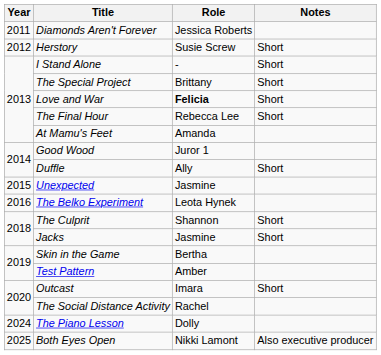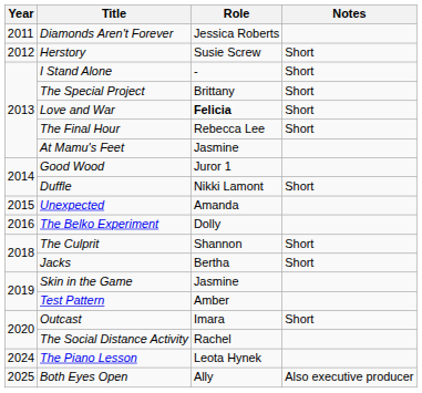 <table class="wikitable sortable">
 <tr>
 <th>Year</th>
 <th>Title</th>
 <th>Role</th>
 <th class="unsortable">Notes</th>
 </tr>
 <tr>
 <td>2011</td>
 <td><em>Diamonds Aren't Forever</em></td>
 <td>Jessica Roberts</td>
 <td></td>
 </tr>
 <tr>
 <td>2012</td>
 <td><em>Herstory</em></td>
 <td>Susie Screw</td>
 <td>Short</td>
 </tr>
 <tr>
 <td rowspan="5">2013</td>
 <td><em>I Stand Alone</em></td>
 <td>-</td>
 <td>Short</td>
 </tr>
 <tr>
 <td><em>The Special Project</em></td>
 <td>Brittany</td>
 <td>Short</td>
 </tr>
 <tr>
 <td><em>Love and War</em></td>
 <td><strong>Felicia</strong></td>
 <td>Short</td>
 </tr>
 <tr>
 <td><em>The Final Hour</em></td>
 <td>Rebecca Lee</td>
 <td>Short</td>
 </tr>
 <tr>
 <td><em>At Mamu's Feet</em></td>
-<td>Amanda</td>
+<td>Jasmine</td>
 <td></td>
 </tr>
 <tr>
 <td rowspan="2">2014</td>
 <td><em>Good Wood</em></td>
 <td>Juror 1</td>
 <td></td>
 </tr>
 <tr>
 <td><em>Duffle</em></td>
-<td>Ally</td>
+<td>Nikki Lamont</td>
 <td>Short</td>
 </tr>
 <tr>
 <td>2015</td>
 <td><em><a href='#'>Unexpected</a></em></td>
-<td>Jasmine</td>
+<td>Amanda</td>
 <td></td>
 </tr>
 <tr>
 <td>2016</td>
 <td><em><a href='#'>The Belko Experiment</a></em></td>
-<td>Leota Hynek</td>
+<td>Dolly</td>
 <td></td>
 </tr>
 <tr>
 <td rowspan="2">2018</td>
 <td><em>The Culprit</em></td>
 <td>Shannon</td>
 <td>Short</td>
 </tr>
 <tr>
 <td><em>Jacks</em></td>
-<td>Jasmine</td>
+<td>Bertha</td>
 <td>Short</td>
 </tr>
 <tr>
 <td rowspan="2">2019</td>
 <td><em>Skin in the Game</em></td>
-<td>Bertha</td>
+<td>Jasmine</td>
 <td></td>
 </tr>
 <tr>
 <td><em><a href='#'>Test Pattern</a></em></td>
 <td>Amber</td>
 <td></td>
 </tr>
 <tr>
 <td rowspan="2">2020</td>
 <td><em>Outcast</em></td>
 <td>Imara</td>
 <td>Short</td>
 </tr>
 <tr>
 <td><em>The Social Distance Activity</em></td>
 <td>Rachel</td>
 <td></td>
 </tr>
 <tr>
 <td>2024</td>
 <td><em><a href='#'>The Piano Lesson</a></em></td>
-<td>Dolly</td>
+<td>Leota Hynek</td>
 <td></td>
 </tr>
 <tr>
 <td>2025</td>
 <td><em>Both Eyes Open</em></td>
-<td>Nikki Lamont</td>
+<td>Ally</td>
 <td>Also executive producer</td>
 </tr>
 </table>
